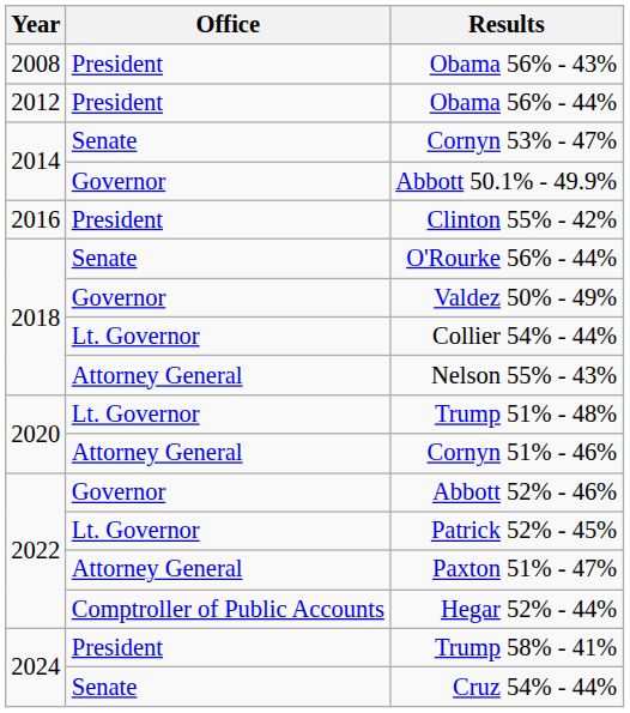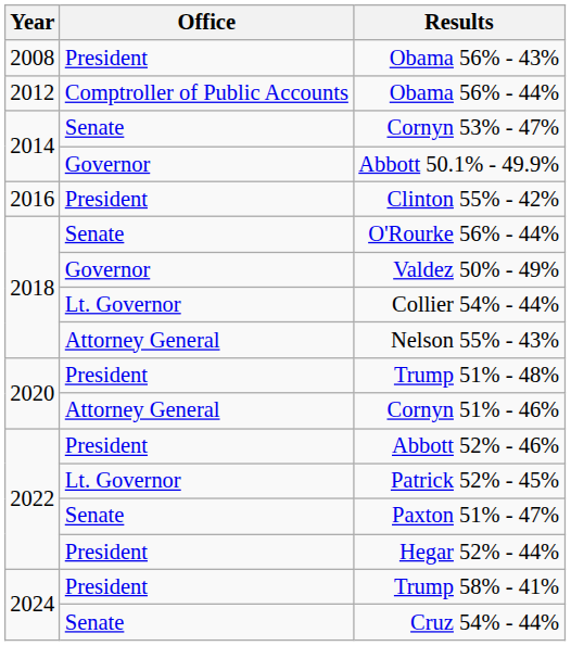 <table class=wikitable>
 <tr>
 <th>Year</th>
 <th>Office</th>
 <th>Results</th>
 </tr>
 <tr>
 <td>2008</td>
 <td><a href='#'>President</a></td>
 <td align="right" ><a href='#'>Obama</a> 56% - 43%</td>
 </tr>
 <tr>
 <td>2012</td>
-<td><a href='#'>President</a></td>
+<td><a href='#'>Comptroller of Public Accounts</a></td>
 <td align="right" ><a href='#'>Obama</a> 56% - 44%</td>
 </tr>
 <tr>
 <td rowspan=2>2014</td>
 <td><a href='#'>Senate</a></td>
 <td align="right" ><a href='#'>Cornyn</a> 53% - 47%</td>
 </tr>
 <tr>
 <td><a href='#'>Governor</a></td>
 <td align="right" ><a href='#'>Abbott</a> 50.1% - 49.9%</td>
 </tr>
 <tr>
 <td>2016</td>
 <td><a href='#'>President</a></td>
 <td align="right" ><a href='#'>Clinton</a> 55% - 42%</td>
 </tr>
 <tr>
 <td rowspan=4>2018</td>
 <td><a href='#'>Senate</a></td>
 <td align="right" ><a href='#'>O'Rourke</a> 56% - 44%</td>
 </tr>
 <tr>
 <td><a href='#'>Governor</a></td>
 <td align="right" ><a href='#'>Valdez</a> 50% - 49%</td>
 </tr>
 <tr>
 <td><a href='#'>Lt. Governor</a></td>
 <td align="right" >Collier 54% - 44%</td>
 </tr>
 <tr>
 <td><a href='#'>Attorney General</a></td>
 <td align="right" >Nelson 55% - 43%</td>
 </tr>
 <tr>
 <td rowspan=2>2020</td>
-<td><a href='#'>Lt. Governor</a></td>
+<td><a href='#'>President</a></td>
 <td align="right" ><a href='#'>Trump</a> 51% - 48%</td>
 </tr>
 <tr>
 <td><a href='#'>Attorney General</a></td>
 <td align="right" ><a href='#'>Cornyn</a> 51% - 46%</td>
 </tr>
 <tr>
 <td rowspan=4>2022</td>
-<td><a href='#'>Governor</a></td>
+<td><a href='#'>President</a></td>
 <td align="right" ><a href='#'>Abbott</a> 52% - 46%</td>
 </tr>
 <tr>
 <td><a href='#'>Lt. Governor</a></td>
 <td align="right" ><a href='#'>Patrick</a> 52% - 45%</td>
 </tr>
 <tr>
-<td><a href='#'>Attorney General</a></td>
+<td><a href='#'>Senate</a></td>
 <td align="right" ><a href='#'>Paxton</a> 51% - 47%</td>
 </tr>
 <tr>
-<td><a href='#'>Comptroller of Public Accounts</a></td>
+<td><a href='#'>President</a></td>
 <td align="right" ><a href='#'>Hegar</a> 52% - 44%</td>
 </tr>
 <tr>
 <td rowspan=2>2024</td>
 <td><a href='#'>President</a></td>
 <td align="right" ><a href='#'>Trump</a> 58% - 41%</td>
 </tr>
 <tr>
 <td><a href='#'>Senate</a></td>
 <td align="right" ><a href='#'>Cruz</a> 54% - 44%</td>
 </tr>
 </table>
